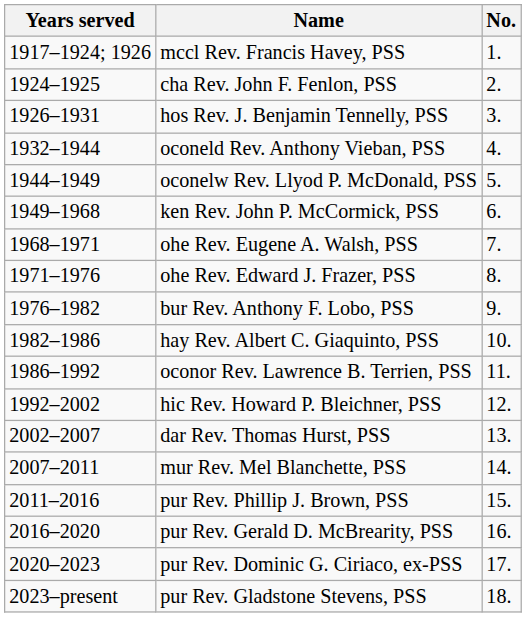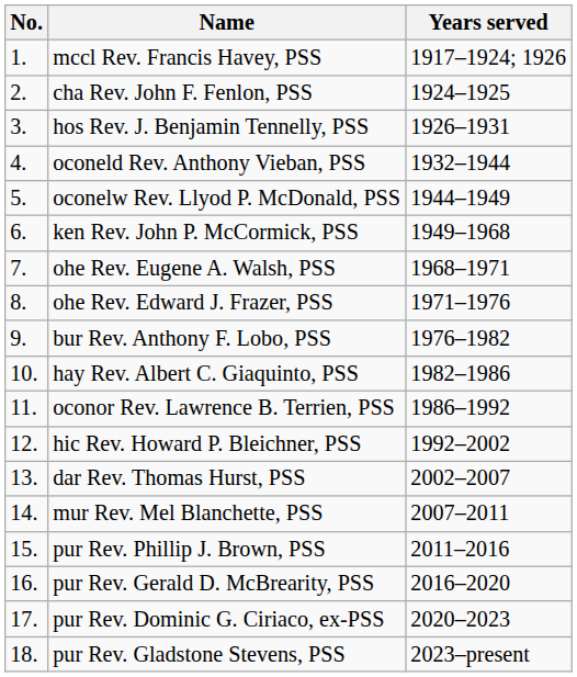 <table class="wikitable sortable">
 <tr>
+<th class="unsortable">No.</th>
+<th>Name</th>
 <th>Years served</th>
-<th>Name</th>
-<th class="unsortable">No.</th>
 </tr>
 <tr>
+<td>1.</td>
+<td><span>mccl</span> Rev. Francis Havey, PSS</td>
 <td>1917–1924; 1926</td>
-<td><span>mccl</span> Rev. Francis Havey, PSS</td>
-<td>1.</td>
 </tr>
 <tr>
+<td>2.</td>
+<td><span>cha</span> Rev. John F. Fenlon, PSS</td>
 <td>1924–1925</td>
-<td><span>cha</span> Rev. John F. Fenlon, PSS</td>
-<td>2.</td>
 </tr>
 <tr>
+<td>3.</td>
+<td><span>hos</span> Rev. J. Benjamin Tennelly, PSS</td>
 <td>1926–1931</td>
-<td><span>hos</span> Rev. J. Benjamin Tennelly, PSS</td>
-<td>3.</td>
 </tr>
 <tr>
+<td>4.</td>
+<td><span>oconeld</span> Rev. Anthony Vieban, PSS</td>
 <td>1932–1944</td>
-<td><span>oconeld</span> Rev. Anthony Vieban, PSS</td>
-<td>4.</td>
 </tr>
 <tr>
+<td>5.</td>
+<td><span>oconelw</span> Rev. Llyod P. McDonald, PSS</td>
 <td>1944–1949</td>
-<td><span>oconelw</span> Rev. Llyod P. McDonald, PSS</td>
-<td>5.</td>
 </tr>
 <tr>
+<td>6.</td>
+<td><span>ken</span> Rev. John P. McCormick, PSS</td>
 <td>1949–1968</td>
-<td><span>ken</span> Rev. John P. McCormick, PSS</td>
-<td>6.</td>
 </tr>
 <tr>
+<td>7.</td>
+<td><span>ohe</span> Rev. Eugene A. Walsh, PSS</td>
 <td>1968–1971</td>
-<td><span>ohe</span> Rev. Eugene A. Walsh, PSS</td>
-<td>7.</td>
 </tr>
 <tr>
+<td>8.</td>
+<td><span>ohe</span> Rev. Edward J. Frazer, PSS</td>
 <td>1971–1976</td>
-<td><span>ohe</span> Rev. Edward J. Frazer, PSS</td>
-<td>8.</td>
 </tr>
 <tr>
+<td>9.</td>
+<td><span>bur</span> Rev. Anthony F. Lobo, PSS</td>
 <td>1976–1982</td>
-<td><span>bur</span> Rev. Anthony F. Lobo, PSS</td>
-<td>9.</td>
 </tr>
 <tr>
+<td>10.</td>
+<td><span>hay</span> Rev. Albert C. Giaquinto, PSS</td>
 <td>1982–1986</td>
-<td><span>hay</span> Rev. Albert C. Giaquinto, PSS</td>
-<td>10.</td>
 </tr>
 <tr>
+<td>11.</td>
+<td><span>oconor</span> Rev. Lawrence B. Terrien, PSS</td>
 <td>1986–1992</td>
-<td><span>oconor</span> Rev. Lawrence B. Terrien, PSS</td>
-<td>11.</td>
 </tr>
 <tr>
+<td>12.</td>
+<td><span>hic</span> Rev. Howard P. Bleichner, PSS</td>
 <td>1992–2002</td>
-<td><span>hic</span> Rev. Howard P. Bleichner, PSS</td>
-<td>12.</td>
 </tr>
 <tr>
+<td>13.</td>
+<td><span>dar</span> Rev. Thomas Hurst, PSS</td>
 <td>2002–2007</td>
-<td><span>dar</span> Rev. Thomas Hurst, PSS</td>
-<td>13.</td>
 </tr>
 <tr>
+<td>14.</td>
+<td><span>mur</span> Rev. Mel Blanchette, PSS</td>
 <td>2007–2011</td>
-<td><span>mur</span> Rev. Mel Blanchette, PSS</td>
-<td>14.</td>
 </tr>
 <tr>
+<td>15.</td>
+<td><span>pur</span> Rev. Phillip J. Brown, PSS</td>
 <td>2011–2016</td>
-<td><span>pur</span> Rev. Phillip J. Brown, PSS</td>
-<td>15.</td>
 </tr>
 <tr>
+<td>16.</td>
+<td><span>pur</span> Rev. Gerald D. McBrearity, PSS</td>
 <td>2016–2020</td>
-<td><span>pur</span> Rev. Gerald D. McBrearity, PSS</td>
-<td>16.</td>
 </tr>
 <tr>
+<td>17.</td>
+<td><span>pur</span> Rev. Dominic G. Ciriaco, ex-PSS</td>
 <td>2020–2023</td>
-<td><span>pur</span> Rev. Dominic G. Ciriaco, ex-PSS</td>
-<td>17.</td>
 </tr>
 <tr>
+<td>18.</td>
+<td><span>pur</span> Rev. Gladstone Stevens, PSS</td>
 <td>2023–present</td>
-<td><span>pur</span> Rev. Gladstone Stevens, PSS</td>
-<td>18.</td>
 </tr>
 </table>
